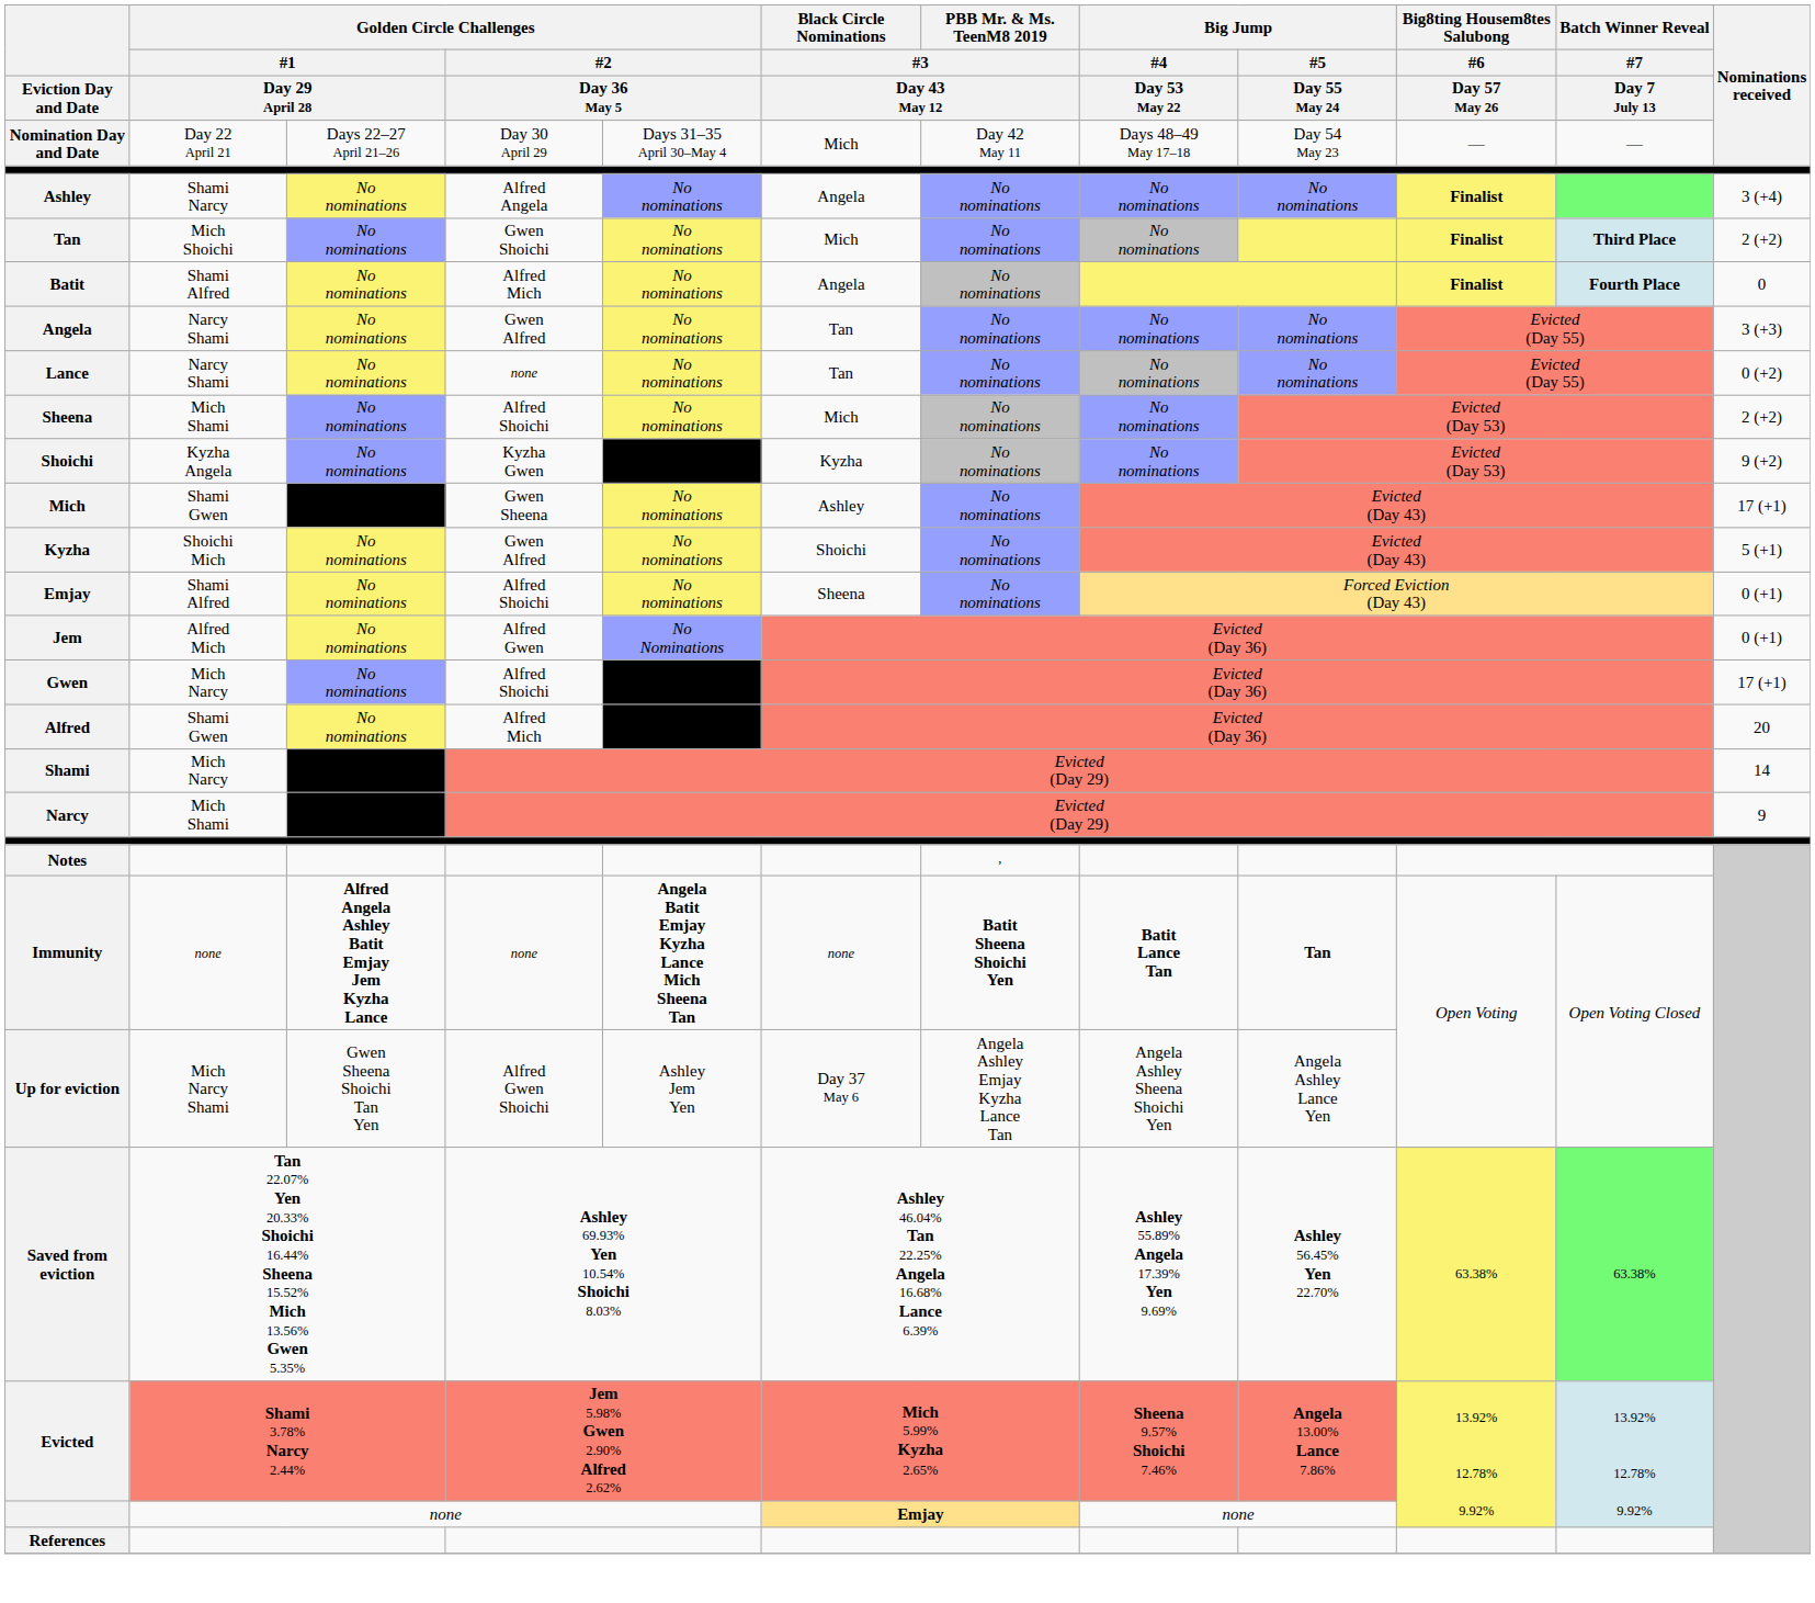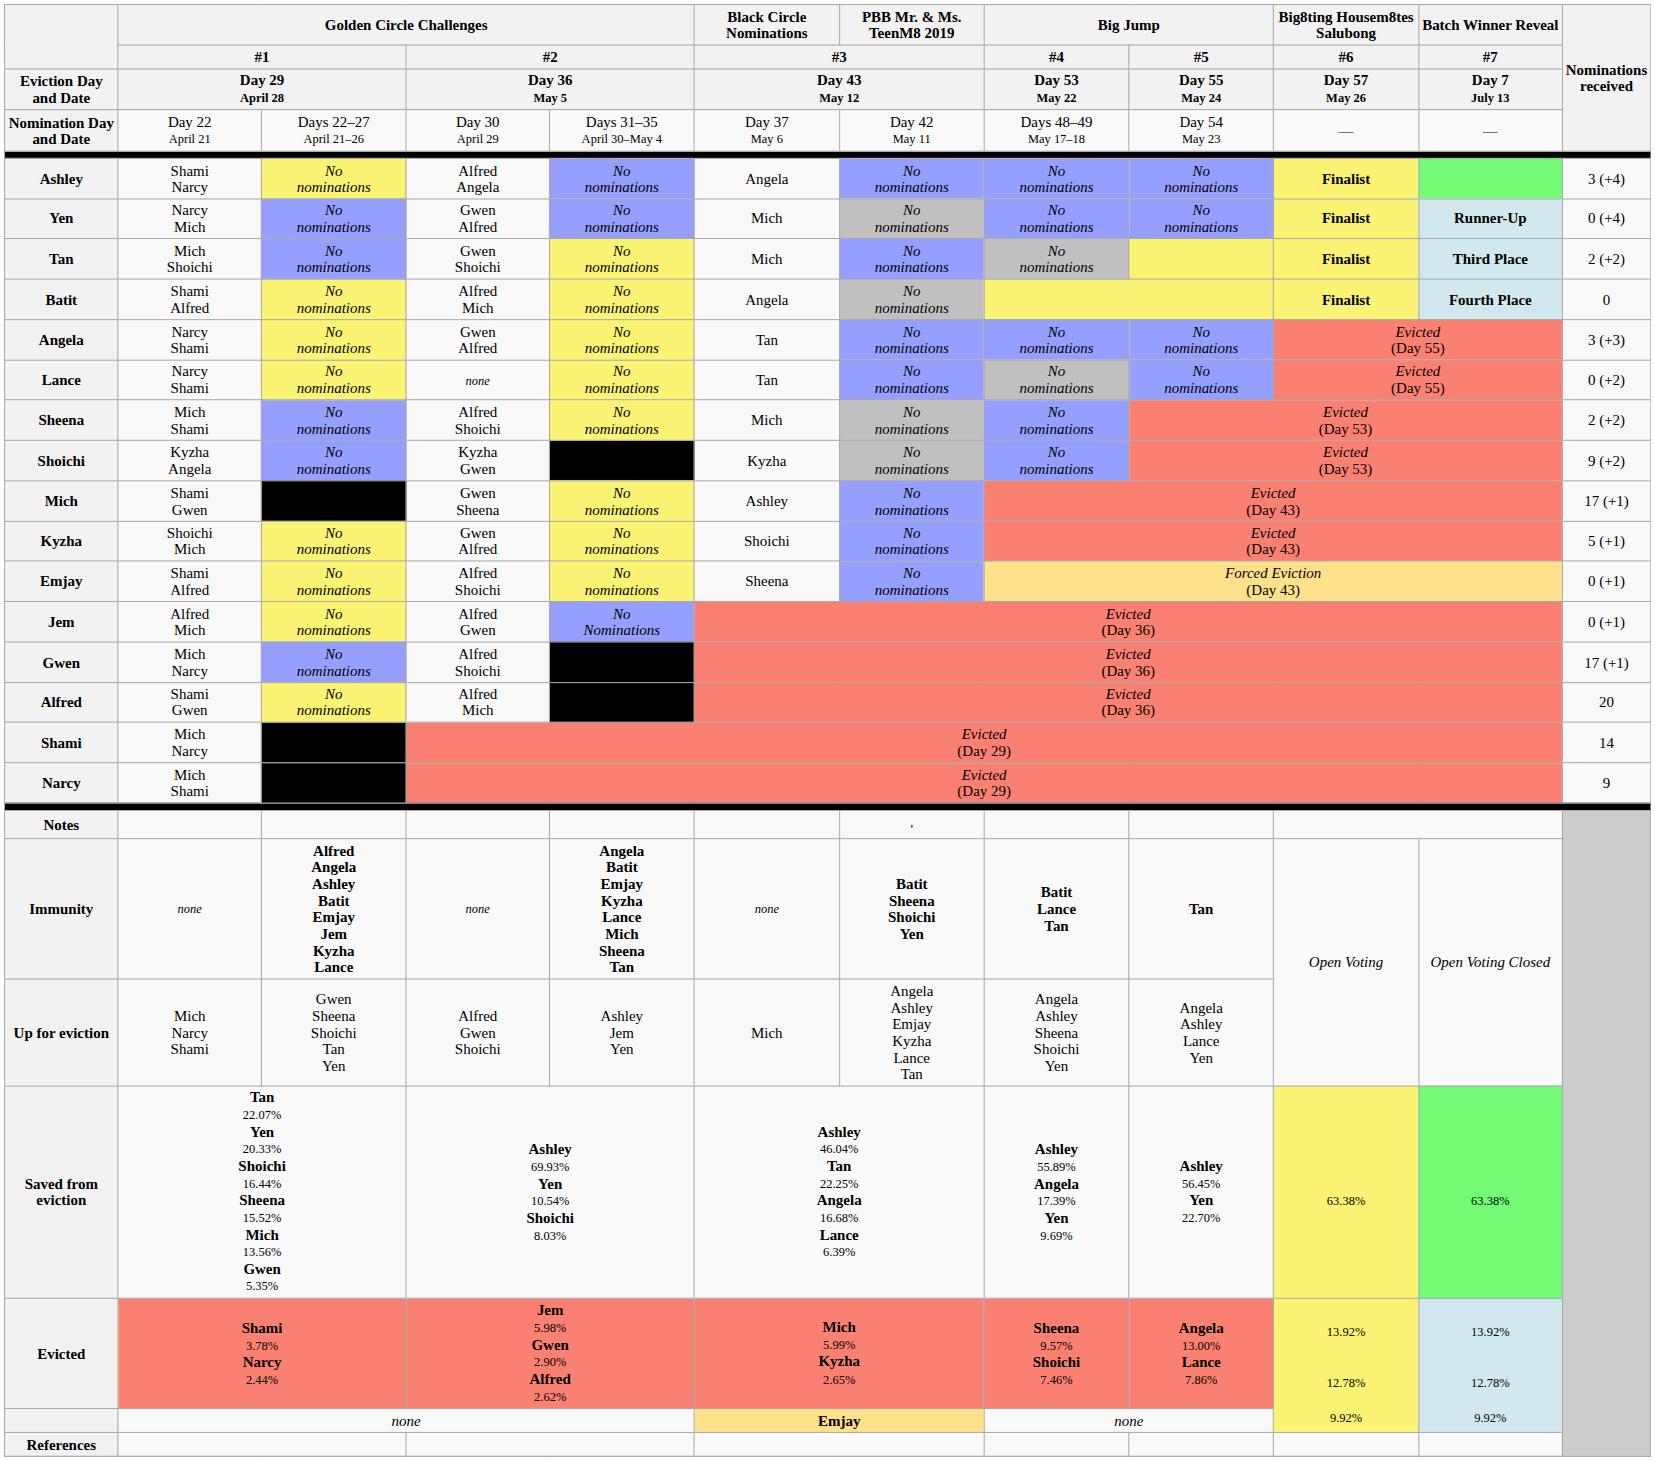 <table class="wikitable" style="text-align:center; font-size:90%; line-height:16px; width:100%;">
 <tr>
 <th rowspan="2" style="width:07%;"></th>
 <th colspan="4" style="width:18%;">Golden Circle Challenges</th>
 <th>Black Circle Nominations</th>
 <th>PBB Mr. & Ms. TeenM8 2019</th>
 <th colspan="2" style="width:09%;">Big Jump</th>
 <th colspan="1" style="width:09%;">Big8ting Housem8tes Salubong</th>
 <th colspan="1" style="width:09%;">Batch Winner Reveal</th>
 <th rowspan="4" style="width:05%;">Nominations<br>received</th>
 </tr>
 <tr>
 <th colspan="2">#1</th>
 <th colspan="2">#2</th>
 <th colspan="2">#3</th>
 <th>#4</th>
 <th>#5</th>
 <th>#6</th>
 <th>#7</th>
 </tr>
 <tr>
 <th>Eviction Day<br>and Date</th>
 <th colspan="2">Day 29<br><small>April 28</small></th>
 <th colspan="2">Day 36<br><small>May 5</small></th>
 <th colspan="2">Day 43<br><small>May 12</small></th>
 <th>Day 53<br><small>May 22</small></th>
 <th>Day 55<br><small>May 24</small></th>
 <th>Day 57<br><small>May 26</small></th>
 <th><span>Day 7</span><br><small>July 13</small></th>
 </tr>
 <tr>
 <th>Nomination Day<br>and Date</th>
 <td style="width:09%;">Day 22<br><small>April 21</small></td>
 <td style="width:09%;">Days 22–27 <br><small>April 21–26</small></td>
 <td style="width:09%;">Day 30<br><small>April 29</small></td>
 <td style="width:09%;">Days 31–35<br><small>April 30–May 4</small></td>
-<td>Mich<br></td>
+<td style="width:09%;">Day 37<br><small>May 6</small></td>
 <td style="width:09%;">Day 42<br><small>May 11</small></td>
 <td style="width:09%;">Days 48–49 <br><small>May 17–18</small></td>
 <td style="width:09%;">Day 54 <br><small>May 23 </small></td>
 <td style="width:09%;">—</td>
 <td style="width:09%;">—</td>
 </tr>
 <tr>
 <th colspan="12" style="background:#000000;"></th>
 </tr>
 <tr>
 <th>Ashley</th>
 <td>Shami<br>Narcy</td>
 <td style="background:#FBF373;"><em> No<br>nominations</em></td>
 <td>Alfred<br>Angela</td>
 <td style="background:#959FFD;"><em>No<br>nominations</em></td>
 <td>Angela</td>
 <td style="background:#959FFD;"><em>No<br>nominations</em></td>
 <td style="background:#959FFD;"><em>No<br>nominations</em></td>
 <td style="background:#959FFD;"><em>No<br>nominations</em></td>
 <td style="background:#FBF373;"><strong>Finalist</strong><br></td>
 <td style="background:#73FB76;"><br></td>
 <td>3 (+4)</td>
+</tr>
+<tr>
+<th>Yen</th>
+<td>Narcy<br>Mich</td>
+<td style="background:#959FFD;"><em> No<br>nominations</em></td>
+<td>Gwen<br>Alfred</td>
+<td style="background:#959FFD;"><em> No<br>nominations</em></td>
+<td>Mich</td>
+<td style="background:#C0C0C0;"><em>No<br>nominations</em></td>
+<td style="background:#959FFD;"><em>No<br>nominations</em></td>
+<td style="background:#959FFD;"><em>No<br>nominations</em></td>
+<td style="background:#FBF373;"><strong>Finalist</strong><br></td>
+<td style="background:#D1E8EF;"><strong>Runner-Up</strong><br></td>
+<td>0 (+4)</td>
 </tr>
 <tr>
 <th>Tan</th>
 <td>Mich<br>Shoichi</td>
 <td style="background:#959FFD;"><em> No<br>nominations</em></td>
 <td>Gwen<br>Shoichi</td>
 <td style="background:#FBF373;"><em>No<br>nominations</em></td>
 <td>Mich</td>
 <td style="background:#959FFD;"><em>No<br>nominations</em></td>
 <td style="background:#C0C0C0;"><em>No<br>nominations</em></td>
 <td style="background:#FBF373;"></td>
 <td style="background:#FBF373;"><strong>Finalist</strong><br></td>
 <td style="background:#D1E8EF;"><strong>Third Place</strong><br></td>
 <td>2 (+2)</td>
 </tr>
 <tr>
 <th>Batit</th>
 <td>Shami<br>Alfred</td>
 <td style="background:#FBF373;"><em> No<br>nominations</em></td>
 <td>Alfred<br>Mich</td>
 <td style="background:#FBF373;"><em> No<br>nominations</em></td>
 <td>Angela</td>
 <td style="background:#C0C0C0;"><em>No<br>nominations</em></td>
 <td colspan=2 style="background:#FBF373;"></td>
 <td style="background:#FBF373;"><strong>Finalist</strong><br></td>
 <td style="background:#D1E8EF;"><strong>Fourth Place</strong><br></td>
 <td>0</td>
 </tr>
 <tr>
 <th>Angela</th>
 <td>Narcy<br>Shami</td>
 <td style="background:#FBF373;"><em> No<br>nominations</em></td>
 <td>Gwen<br>Alfred</td>
 <td style="background:#FBF373;"><em> No<br>nominations</em></td>
 <td>Tan</td>
 <td style="background:#959FFD;"><em>No<br>nominations</em></td>
 <td style="background:#959FFD;"><em>No<br>nominations</em></td>
 <td style="background:#959FFD;"><em>No<br>nominations</em></td>
 <td colspan="2" style="background:#FA8072"><em> Evicted</em><br>(Day 55)</td>
 <td>3 (+3)</td>
 </tr>
 <tr>
 <th>Lance</th>
 <td>Narcy<br>Shami</td>
 <td style="background:#FBF373;"><em> No<br>nominations</em></td>
 <td><small><em>none</em></small></td>
 <td style="background:#FBF373;"><em> No<br>nominations</em></td>
 <td>Tan</td>
 <td style="background:#959FFD;"><em>No<br>nominations</em></td>
 <td style="background:#C0C0C0;"><em>No<br>nominations</em></td>
 <td style="background:#959FFD;"><em>No<br>nominations</em></td>
 <td colspan="2" style="background:#FA8072"><em> Evicted</em><br>(Day 55)</td>
 <td>0 (+2)</td>
 </tr>
 <tr>
 <th>Sheena</th>
 <td>Mich<br>Shami</td>
 <td style="background:#959FFD;"><em> No<br>nominations</em></td>
 <td>Alfred<br>Shoichi</td>
 <td style="background:#FBF373;"><em>No<br>nominations</em></td>
 <td>Mich</td>
 <td style="background:#C0C0C0;"><em>No<br>nominations</em></td>
 <td style="background:#959FFD;"><em>No<br>nominations</em></td>
 <td colspan="3" style="background:#FA8072"><em> Evicted</em><br>(Day 53)</td>
 <td>2 (+2)</td>
 </tr>
 <tr>
 <th>Shoichi</th>
 <td>Kyzha<br>Angela</td>
 <td style="background:#959FFD;"><em> No<br>nominations</em></td>
 <td>Kyzha<br>Gwen</td>
 <td style="background:#000000;"></td>
 <td>Kyzha</td>
 <td style="background:#C0C0C0;"><em>No<br>nominations</em></td>
 <td style="background:#959FFD;"><em>No<br>nominations</em></td>
 <td colspan="3" style="background:#FA8072"><em> Evicted</em><br>(Day 53)</td>
 <td>9 (+2)</td>
 </tr>
 <tr>
 <th>Mich</th>
 <td>Shami<br>Gwen</td>
 <td style="background:#000000;"></td>
 <td>Gwen<br>Sheena</td>
 <td style="background:#FBF373;"><em>No<br>nominations</em></td>
 <td>Ashley</td>
 <td style="background:#959FFD;"><em> No<br>nominations</em></td>
 <td colspan="4" style="background:#FA8072"><em> Evicted</em><br>(Day 43)</td>
 <td>17 (+1)</td>
 </tr>
 <tr>
 <th>Kyzha</th>
 <td>Shoichi<br>Mich</td>
 <td style="background:#FBF373;"><em> No<br>nominations</em></td>
 <td>Gwen<br>Alfred</td>
 <td style="background:#FBF373;"><em>No<br>nominations</em></td>
 <td>Shoichi</td>
 <td style="background:#959FFD;"><em>No<br>nominations</em></td>
 <td colspan="4" style="background:#FA8072"><em> Evicted</em><br>(Day 43)</td>
 <td>5 (+1)</td>
 </tr>
 <tr>
 <th>Emjay</th>
 <td>Shami<br>Alfred</td>
 <td style="background:#FBF373;"><em> No<br>nominations</em></td>
 <td>Alfred<br>Shoichi</td>
 <td style="background:#FBF373;"><em>No<br>nominations</em></td>
 <td>Sheena</td>
 <td style="background:#959FFD;"><em> No<br>nominations</em></td>
 <td colspan="4" style="background:#FFE08B;"><em>Forced Eviction</em><br>(Day 43)</td>
 <td>0 (+1)</td>
 </tr>
 <tr>
 <th>Jem</th>
 <td>Alfred<br>Mich</td>
 <td style="background:#FBF373;"><em> No<br>nominations</em></td>
 <td>Alfred<br>Gwen</td>
 <td style="background:#959FFD;"><em>No<br>Nominations</em></td>
 <td colspan="6" style="background:#FA8072"><em> Evicted</em><br>(Day 36)</td>
 <td>0 (+1)</td>
 </tr>
 <tr>
 <th>Gwen</th>
 <td>Mich<br>Narcy</td>
 <td style="background:#959FFD;"><em> No<br>nominations</em></td>
 <td>Alfred<br>Shoichi</td>
 <td style="background:#000000;"></td>
 <td colspan="6" style="background:#FA8072"><em>Evicted</em><br>(Day 36)</td>
 <td>17 (+1)</td>
 </tr>
 <tr>
 <th>Alfred</th>
 <td>Shami<br>Gwen</td>
 <td style="background:#FBF373;"><em> No<br>nominations</em></td>
 <td>Alfred<br>Mich</td>
 <td style="background:#000000;"></td>
 <td colspan="6" style="background:#FA8072"><em>Evicted</em><br>(Day 36)</td>
 <td>20</td>
 </tr>
 <tr>
 <th>Shami</th>
 <td>Mich<br>Narcy</td>
 <td style="background:#000000;"></td>
 <td colspan="8" style="background:#FA8072"><em>Evicted</em><br>(Day 29)</td>
 <td>14</td>
 </tr>
 <tr>
 <th>Narcy</th>
 <td>Mich<br>Shami</td>
 <td style="background:#000000;"></td>
 <td colspan="8" style="background:#FA8072"><em>Evicted</em><br>(Day 29)</td>
 <td>9</td>
 </tr>
 <tr>
 <th colspan="12" style="background:#000000;"></th>
 </tr>
 <tr>
 <th>Notes</th>
 <td></td>
 <td></td>
 <td></td>
 <td></td>
 <td></td>
 <td><sup>,</sup> </td>
 <td></td>
 <td></td>
 <td colspan="2"></td>
 <td rowspan="7" style="background:#CCCCCC"></td>
 </tr>
 <tr>
 <th>Immunity</th>
 <td><small><em>none</em></small></td>
 <td><strong>Alfred<br>Angela<br>Ashley<br>Batit<br>Emjay<br>Jem<br>Kyzha<br>Lance</strong></td>
 <td><small><em>none</em></small></td>
 <td><strong>Angela<br>Batit<br>Emjay<br>Kyzha<br>Lance<br>Mich<br>Sheena<br>Tan</strong></td>
 <td><small><em>none</em></small></td>
 <td><strong>Batit<br>Sheena<br>Shoichi<br>Yen</strong></td>
 <td><strong>Batit<br>Lance<br>Tan</strong></td>
 <td><strong>Tan</strong></td>
 <td rowspan="2"><em>Open Voting</em></td>
 <td rowspan="2"><em>Open Voting Closed</em></td>
 </tr>
 <tr>
 <th>Up for eviction</th>
 <td>Mich<br>Narcy<br>Shami</td>
 <td>Gwen<br>Sheena<br>Shoichi<br>Tan<br>Yen</td>
 <td>Alfred<br>Gwen<br>Shoichi</td>
 <td>Ashley<br>Jem<br>Yen</td>
-<td style="width:09%;">Day 37<br><small>May 6</small></td>
+<td>Mich<br></td>
 <td>Angela<br>Ashley<br>Emjay<br>Kyzha<br>Lance<br>Tan</td>
 <td>Angela<br>Ashley<br>Sheena<br>Shoichi<br>Yen</td>
 <td>Angela<br>Ashley<br>Lance<br>Yen</td>
 </tr>
 <tr>
 <th>Saved from eviction</th>
 <td colspan="2"><strong>Tan</strong><br><small>22.07%</small><br><strong>Yen</strong><br><small>20.33%</small><br><strong>Shoichi</strong><br><small>16.44%</small><br><strong>Sheena</strong><br><small>15.52%</small><br><strong>Mich</strong><br><small>13.56%</small><br><strong>Gwen</strong><br><small>5.35%</small></td>
 <td colspan="2"><strong>Ashley</strong><br><small>69.93%</small><br><strong>Yen</strong><br><small>10.54%</small><br><strong>Shoichi</strong><br><small>8.03%</small></td>
 <td colspan="2"><strong>Ashley</strong><br><small>46.04%</small><br><strong>Tan</strong><br><small>22.25%</small><br><strong>Angela</strong><br><small>16.68%</small><br><strong>Lance</strong><br><small>6.39%</small></td>
 <td><strong>Ashley</strong><br><small>55.89%</small><br><strong>Angela</strong><br><small>17.39%</small><br><strong>Yen</strong><br><small>9.69%</small></td>
 <td><strong>Ashley</strong><br><small>56.45%</small><br><strong>Yen</strong><br><small>22.70%</small></td>
 <td style="background:#FBF373;"><strong></strong><br><small>63.38%</small></td>
 <td style="background:#73FB76;"><strong></strong><br><small>63.38%</small></td>
 </tr>
 <tr>
 <th>Evicted</th>
 <td style="background:#FA8072" colspan="2"><strong>Shami</strong><br><small>3.78%</small><br> <strong>Narcy</strong><br><small>2.44%</small></td>
 <td style="background:#FA8072" colspan="2"><strong>Jem</strong><br><small>5.98%</small><br><strong>Gwen</strong><br><small>2.90%</small><br><strong>Alfred</strong><br><small>2.62%</small></td>
 <td style="background:#FA8072" colspan="2"><strong>Mich</strong><br><small>5.99%</small><br><strong>Kyzha</strong><small><br>2.65%</small></td>
 <td style="background:#FA8072"><strong>Sheena</strong><br><small>9.57%</small><br><strong>Shoichi</strong><br><small>7.46%</small></td>
 <td style="background:#FA8072"><strong>Angela</strong><br><small>13.00%</small><br><strong>Lance</strong><br><small>7.86%</small></td>
 <td rowspan="2" style="background:#FBF373;"><strong></strong><br><small>13.92%</small><br><br><strong></strong><br><small>12.78%</small><br><strong></strong><br><small>9.92%</small></td>
 <td rowspan="2" style="background:#D1E8EF;"><strong></strong><br><small>13.92%</small><br><br><strong></strong><br><small>12.78%</small><br><strong></strong><br><small>9.92%</small></td>
 </tr>
 <tr>
 <th></th>
 <td colspan="4"><em>none</em></td>
 <td style="background:#FFE08B" colspan="2"><strong>Emjay</strong></td>
 <td colspan="2"><em>none</em></td>
 </tr>
 <tr>
 <th>References</th>
 <td colspan="2"></td>
 <td colspan="2"></td>
 <td colspan="2"></td>
 <td></td>
 <td></td>
 <td></td>
 <td></td>
 </tr>
 <tr>
 </tr>
 </table>
